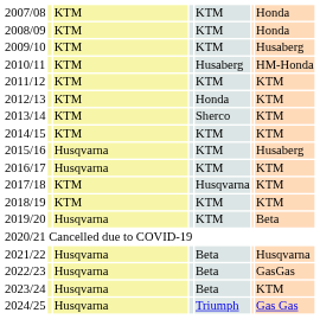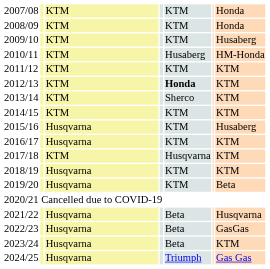 <table>
 <tr>
 <td>2007/08</td>
 <td style="background-color: #F7F6A8;"></td>
 <td style="background-color: #F7F6A8;">KTM</td>
 <td style="background-color: #DCE5E5;"></td>
 <td style="background-color: #DCE5E5;">KTM</td>
 <td style="background-color: #FFDAB9;"></td>
 <td style="background-color: #FFDAB9;">Honda</td>
 </tr>
 <tr>
 <td>2008/09</td>
 <td style="background-color: #F7F6A8;"></td>
 <td style="background-color: #F7F6A8;">KTM</td>
 <td style="background-color: #DCE5E5;"></td>
 <td style="background-color: #DCE5E5;">KTM</td>
 <td style="background-color: #FFDAB9;"></td>
 <td style="background-color: #FFDAB9;">Honda</td>
 </tr>
 <tr>
 <td>2009/10</td>
 <td style="background-color: #F7F6A8;"></td>
 <td style="background-color: #F7F6A8;">KTM</td>
 <td style="background-color: #DCE5E5;"></td>
 <td style="background-color: #DCE5E5;">KTM</td>
 <td style="background-color: #FFDAB9;"></td>
 <td style="background-color: #FFDAB9;">Husaberg</td>
 </tr>
 <tr>
 <td>2010/11</td>
 <td style="background-color: #F7F6A8;"></td>
 <td style="background-color: #F7F6A8;">KTM</td>
 <td style="background-color: #DCE5E5;"></td>
 <td style="background-color: #DCE5E5;">Husaberg</td>
 <td style="background-color: #FFDAB9;"></td>
 <td style="background-color: #FFDAB9;">HM-Honda</td>
 </tr>
 <tr>
 <td>2011/12</td>
 <td style="background-color: #F7F6A8;"></td>
 <td style="background-color: #F7F6A8;">KTM</td>
 <td style="background-color: #DCE5E5;"></td>
 <td style="background-color: #DCE5E5;">KTM</td>
 <td style="background-color: #FFDAB9;"></td>
 <td style="background-color: #FFDAB9;">KTM</td>
 </tr>
 <tr>
 <td>2012/13</td>
 <td style="background-color: #F7F6A8;"></td>
 <td style="background-color: #F7F6A8;">KTM</td>
 <td style="background-color: #DCE5E5;"></td>
-<td style="background-color: #DCE5E5;">Honda</td>
+<td style="background-color: #DCE5E5;"><strong>Honda</strong></td>
 <td style="background-color: #FFDAB9;"></td>
 <td style="background-color: #FFDAB9;">KTM</td>
 </tr>
 <tr>
 <td>2013/14</td>
 <td style="background-color: #F7F6A8;"></td>
 <td style="background-color: #F7F6A8;">KTM</td>
 <td style="background-color: #DCE5E5;"></td>
 <td style="background-color: #DCE5E5;">Sherco</td>
 <td style="background-color: #FFDAB9;"></td>
 <td style="background-color: #FFDAB9;">KTM</td>
 </tr>
 <tr>
 <td>2014/15</td>
 <td style="background-color: #F7F6A8;"></td>
 <td style="background-color: #F7F6A8;">KTM</td>
 <td style="background-color: #DCE5E5;"></td>
 <td style="background-color: #DCE5E5;">KTM</td>
 <td style="background-color: #FFDAB9;"></td>
 <td style="background-color: #FFDAB9;">KTM</td>
 </tr>
 <tr>
 <td>2015/16</td>
 <td style="background-color: #F7F6A8;"></td>
 <td style="background-color: #F7F6A8;">Husqvarna</td>
 <td style="background-color: #DCE5E5;"></td>
 <td style="background-color: #DCE5E5;">KTM</td>
 <td style="background-color: #FFDAB9;"></td>
 <td style="background-color: #FFDAB9;">Husaberg</td>
 </tr>
 <tr>
 <td>2016/17</td>
 <td style="background-color: #F7F6A8;"></td>
 <td style="background-color: #F7F6A8;">Husqvarna</td>
 <td style="background-color: #DCE5E5;"></td>
 <td style="background-color: #DCE5E5;">KTM</td>
 <td style="background-color: #FFDAB9;"></td>
 <td style="background-color: #FFDAB9;">KTM</td>
 </tr>
 <tr>
 <td>2017/18</td>
 <td style="background-color: #F7F6A8;"></td>
 <td style="background-color: #F7F6A8;">KTM</td>
 <td style="background-color: #DCE5E5;"></td>
 <td style="background-color: #DCE5E5;">Husqvarna</td>
 <td style="background-color: #FFDAB9;"></td>
 <td style="background-color: #FFDAB9;">KTM</td>
 </tr>
 <tr>
 <td>2018/19</td>
 <td style="background-color: #F7F6A8;"></td>
-<td style="background-color: #F7F6A8;">KTM</td>
+<td style="background-color: #F7F6A8;">Husqvarna</td>
 <td style="background-color: #DCE5E5;"></td>
 <td style="background-color: #DCE5E5;">KTM</td>
 <td style="background-color: #FFDAB9;"></td>
 <td style="background-color: #FFDAB9;">KTM</td>
 </tr>
 <tr>
 <td>2019/20</td>
 <td style="background-color: #F7F6A8;"></td>
 <td style="background-color: #F7F6A8;">Husqvarna</td>
 <td style="background-color: #DCE5E5;"></td>
 <td style="background-color: #DCE5E5;">KTM</td>
 <td style="background-color: #FFDAB9;"></td>
 <td style="background-color: #FFDAB9;">Beta</td>
 </tr>
 <tr>
 <td>2020/21</td>
 <td colspan="3">Cancelled due to COVID-19</td>
 </tr>
 <tr>
 <td>2021/22</td>
 <td style="background-color: #F7F6A8;"></td>
 <td style="background-color: #F7F6A8;">Husqvarna</td>
 <td style="background-color: #DCE5E5;"></td>
 <td style="background-color: #DCE5E5;">Beta</td>
 <td style="background-color: #FFDAB9;"></td>
 <td style="background-color: #FFDAB9;">Husqvarna</td>
 </tr>
 <tr>
 <td>2022/23</td>
 <td style="background-color: #F7F6A8;"></td>
 <td style="background-color: #F7F6A8;">Husqvarna</td>
 <td style="background-color: #DCE5E5;"></td>
 <td style="background-color: #DCE5E5;">Beta</td>
 <td style="background-color: #FFDAB9;"></td>
 <td style="background-color: #FFDAB9;">GasGas</td>
 </tr>
 <tr>
 <td>2023/24</td>
 <td style="background-color: #F7F6A8;"></td>
 <td style="background-color: #F7F6A8;">Husqvarna</td>
 <td style="background-color: #DCE5E5;"></td>
 <td style="background-color: #DCE5E5;">Beta</td>
 <td style="background-color: #FFDAB9;"></td>
 <td style="background-color: #FFDAB9;">KTM</td>
 </tr>
 <tr>
 <td>2024/25</td>
 <td style="background-color: #F7F6A8;"></td>
 <td style="background-color: #F7F6A8;">Husqvarna</td>
 <td style="background-color: #DCE5E5;"></td>
 <td style="background-color: #DCE5E5;"><a href='#'>Triumph</a></td>
 <td style="background-color: #FFDAB9;"></td>
 <td style="background-color: #FFDAB9;"><a href='#'>Gas Gas</a></td>
 </tr>
 </table>
